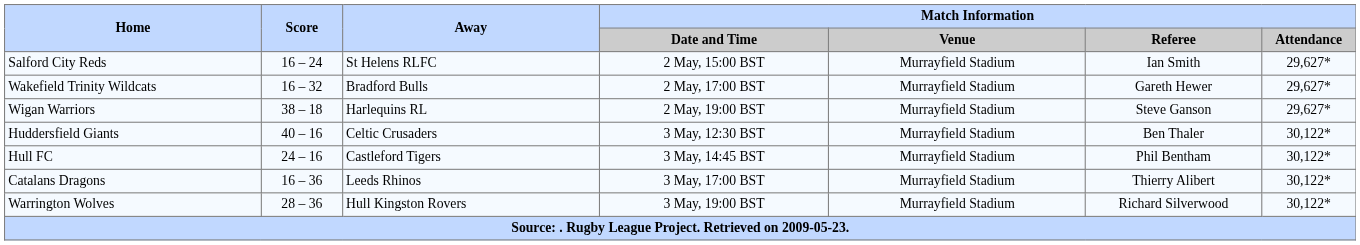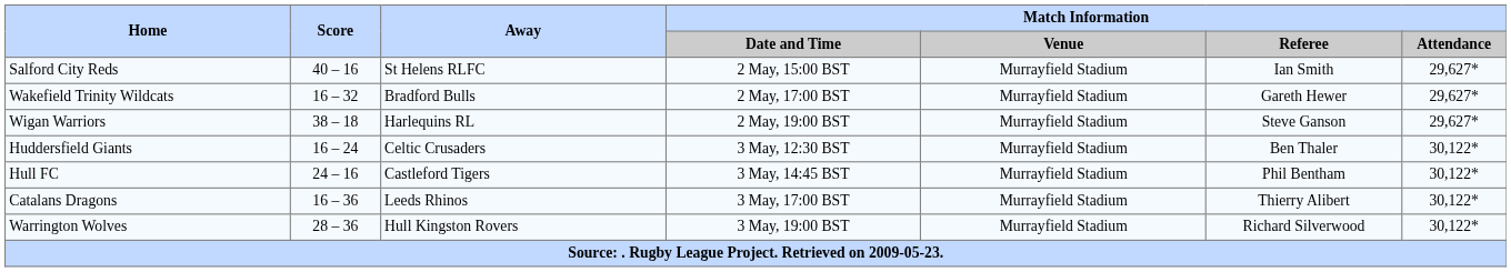 <table border=1 style="border-collapse:collapse; font-size:80%; text-align:center;" cellpadding=3 cellspacing=0 width=100%>
 <tr bgcolor=#C1D8FF>
 <th rowspan=2 width=19%>Home</th>
 <th rowspan=2 width=6%>Score</th>
 <th rowspan=2 width=19%>Away</th>
 <th colspan=6>Match Information</th>
 </tr>
 <tr bgcolor=#CCCCCC>
 <th width=17%>Date and Time</th>
 <th width=19%>Venue</th>
 <th width=13%>Referee</th>
 <th width=7%>Attendance</th>
 </tr>
 <tr bgcolor=#F5FAFF>
 <td align=left> Salford City Reds</td>
-<td>16 – 24</td>
+<td>40 – 16</td>
 <td align=left> St Helens RLFC</td>
 <td>2 May, 15:00 BST</td>
 <td>Murrayfield Stadium</td>
 <td>Ian Smith</td>
 <td>29,627*</td>
 </tr>
 <tr bgcolor=#F5FAFF>
 <td align=left> Wakefield Trinity Wildcats</td>
 <td>16 – 32</td>
 <td align=left> Bradford Bulls</td>
 <td>2 May, 17:00 BST</td>
 <td>Murrayfield Stadium</td>
 <td>Gareth Hewer</td>
 <td>29,627*</td>
 </tr>
 <tr bgcolor=#F5FAFF>
 <td align=left> Wigan Warriors</td>
 <td>38 – 18</td>
 <td align=left> Harlequins RL</td>
 <td>2 May, 19:00 BST</td>
 <td>Murrayfield Stadium</td>
 <td>Steve Ganson</td>
 <td>29,627*</td>
 </tr>
 <tr bgcolor=#F5FAFF>
 <td align=left> Huddersfield Giants</td>
-<td>40 – 16</td>
+<td>16 – 24</td>
 <td align=left> Celtic Crusaders</td>
 <td>3 May, 12:30 BST</td>
 <td>Murrayfield Stadium</td>
 <td>Ben Thaler</td>
 <td>30,122*</td>
 </tr>
 <tr bgcolor=#F5FAFF>
 <td align=left> Hull FC</td>
 <td>24 – 16</td>
 <td align=left> Castleford Tigers</td>
 <td>3 May, 14:45 BST</td>
 <td>Murrayfield Stadium</td>
 <td>Phil Bentham</td>
 <td>30,122*</td>
 </tr>
 <tr bgcolor=#F5FAFF>
 <td align=left> Catalans Dragons</td>
 <td>16 – 36</td>
 <td align=left> Leeds Rhinos</td>
 <td>3 May, 17:00 BST</td>
 <td>Murrayfield Stadium</td>
 <td>Thierry Alibert</td>
 <td>30,122*</td>
 </tr>
 <tr bgcolor=#F5FAFF>
 <td align=left> Warrington Wolves</td>
 <td>28 – 36</td>
 <td align=left> Hull Kingston Rovers</td>
 <td>3 May, 19:00 BST</td>
 <td>Murrayfield Stadium</td>
 <td>Richard Silverwood</td>
 <td>30,122*</td>
 </tr>
 <tr bgcolor=#C1D8FF>
 <th colspan="10">Source: . Rugby League Project. Retrieved on 2009-05-23.</th>
 </tr>
 </table>
